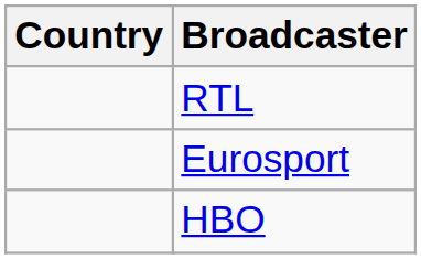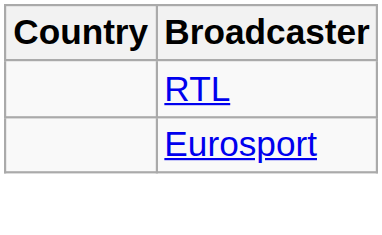 <table class="wikitable">
 <tr>
 <th align=center>Country</th>
 <th align=center>Broadcaster</th>
 </tr>
 <tr>
 <td></td>
 <td><a href='#'>RTL</a></td>
 </tr>
 <tr>
 <td></td>
 <td><a href='#'>Eurosport</a></td>
 </tr>
-<tr>
-<td></td>
-<td><a href='#'>HBO</a></td>
-</tr>
 </table>
